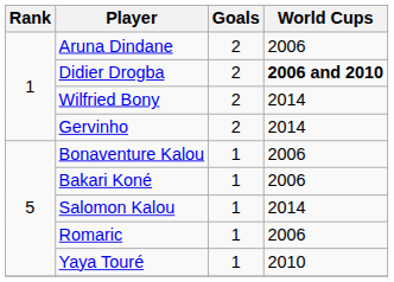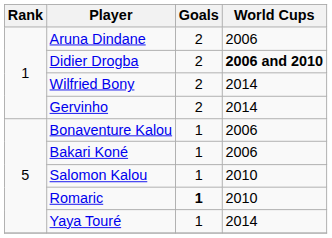 <table class="wikitable" style="text-align: left;">
 <tr>
 <th>Rank</th>
 <th>Player</th>
 <th>Goals</th>
 <th>World Cups</th>
 </tr>
 <tr>
 <td rowspan=4 align=center>1</td>
 <td><a href='#'>Aruna Dindane</a></td>
 <td align=center>2</td>
 <td>2006</td>
 </tr>
 <tr>
 <td><a href='#'>Didier Drogba</a></td>
 <td align=center>2</td>
 <td><strong>2006 and 2010</strong></td>
 </tr>
 <tr>
 <td><a href='#'>Wilfried Bony</a></td>
 <td align=center>2</td>
 <td>2014</td>
 </tr>
 <tr>
 <td><a href='#'>Gervinho</a></td>
 <td align=center>2</td>
 <td>2014</td>
 </tr>
 <tr>
 <td rowspan=5 align=center>5</td>
 <td><a href='#'>Bonaventure Kalou</a></td>
 <td align=center>1</td>
 <td>2006</td>
 </tr>
 <tr>
 <td><a href='#'>Bakari Koné</a></td>
 <td align=center>1</td>
 <td>2006</td>
 </tr>
 <tr>
 <td><a href='#'>Salomon Kalou</a></td>
 <td align=center>1</td>
-<td>2014</td>
+<td>2010</td>
 </tr>
 <tr>
 <td><a href='#'>Romaric</a></td>
-<td align=center>1</td>
-<td>2006</td>
+<td align=center><strong>1</strong></td>
+<td>2010</td>
 </tr>
 <tr>
 <td><a href='#'>Yaya Touré</a></td>
 <td align=center>1</td>
-<td>2010</td>
+<td>2014</td>
 </tr>
 <tr>
 </tr>
 </table>
